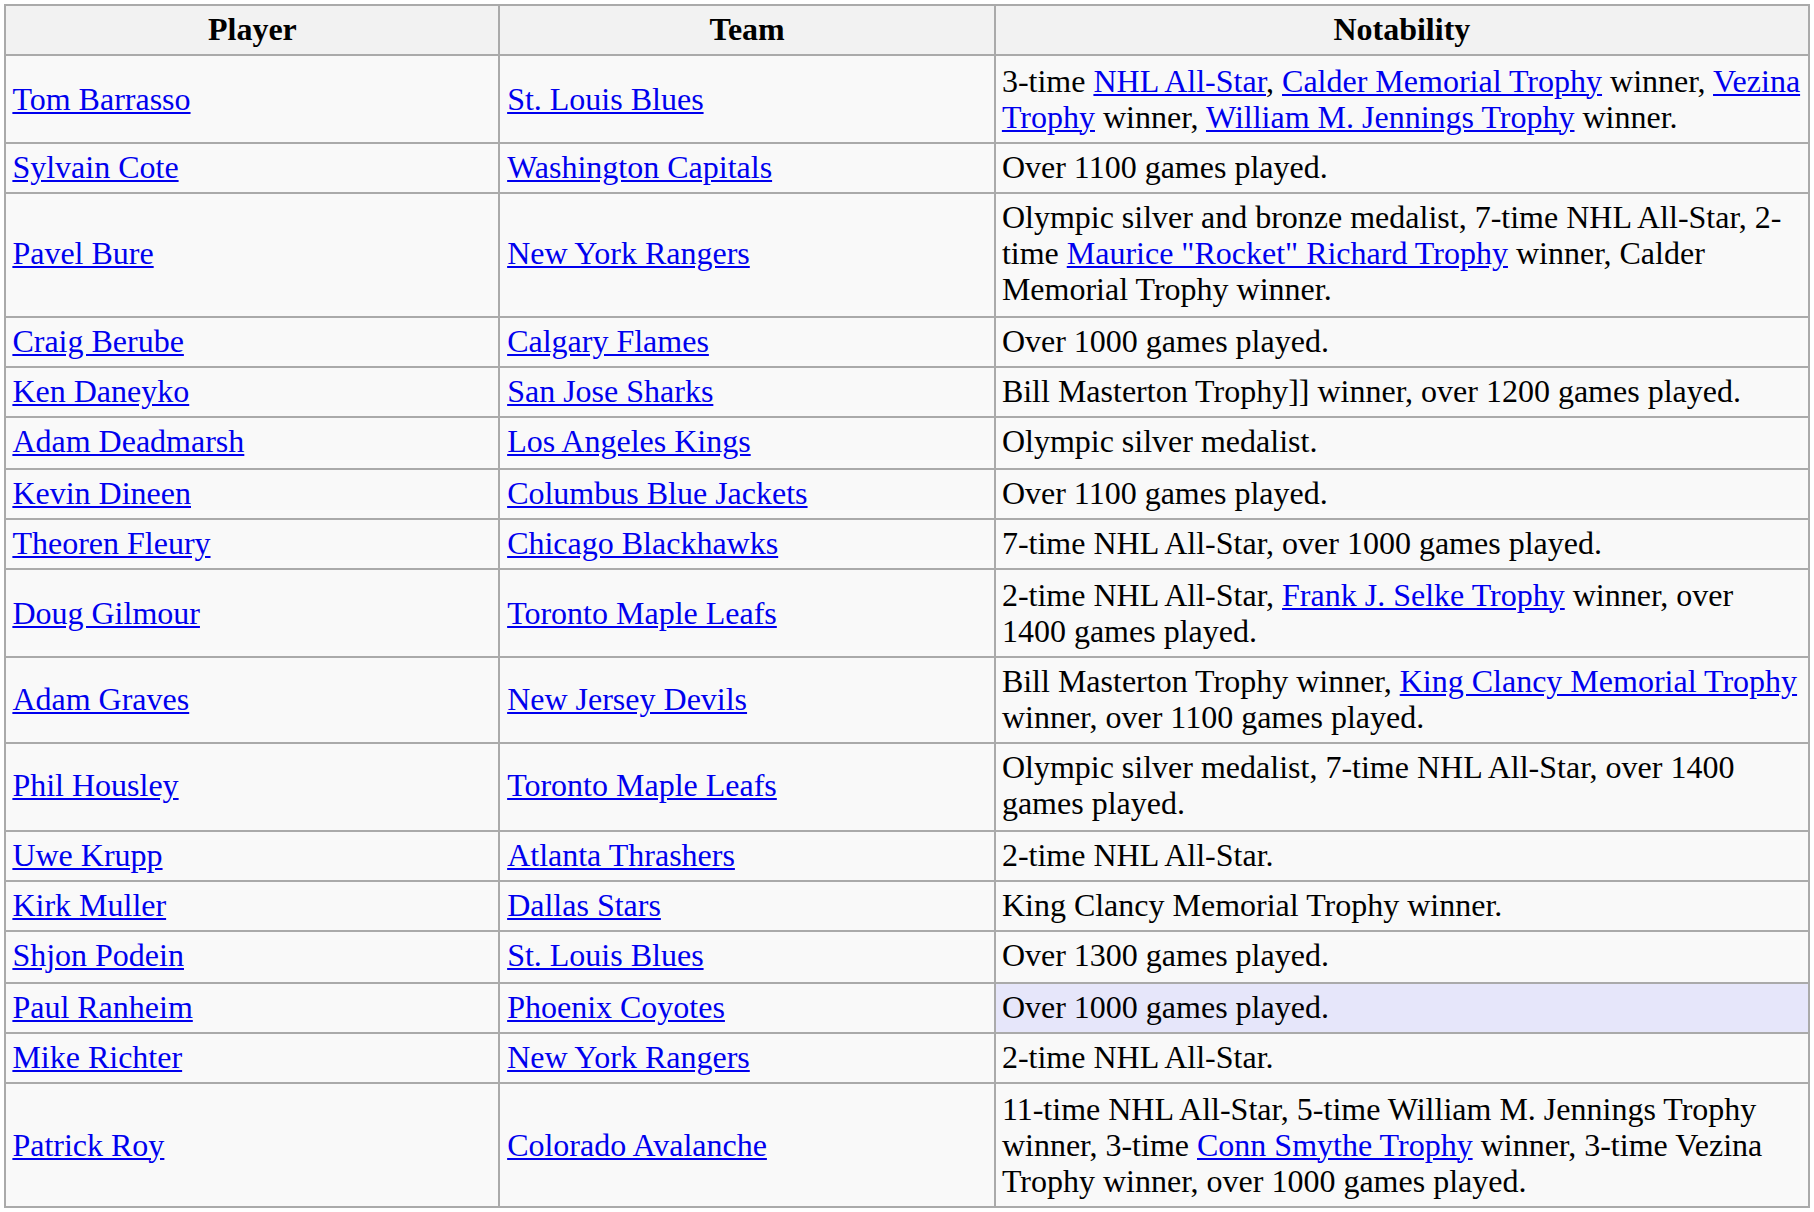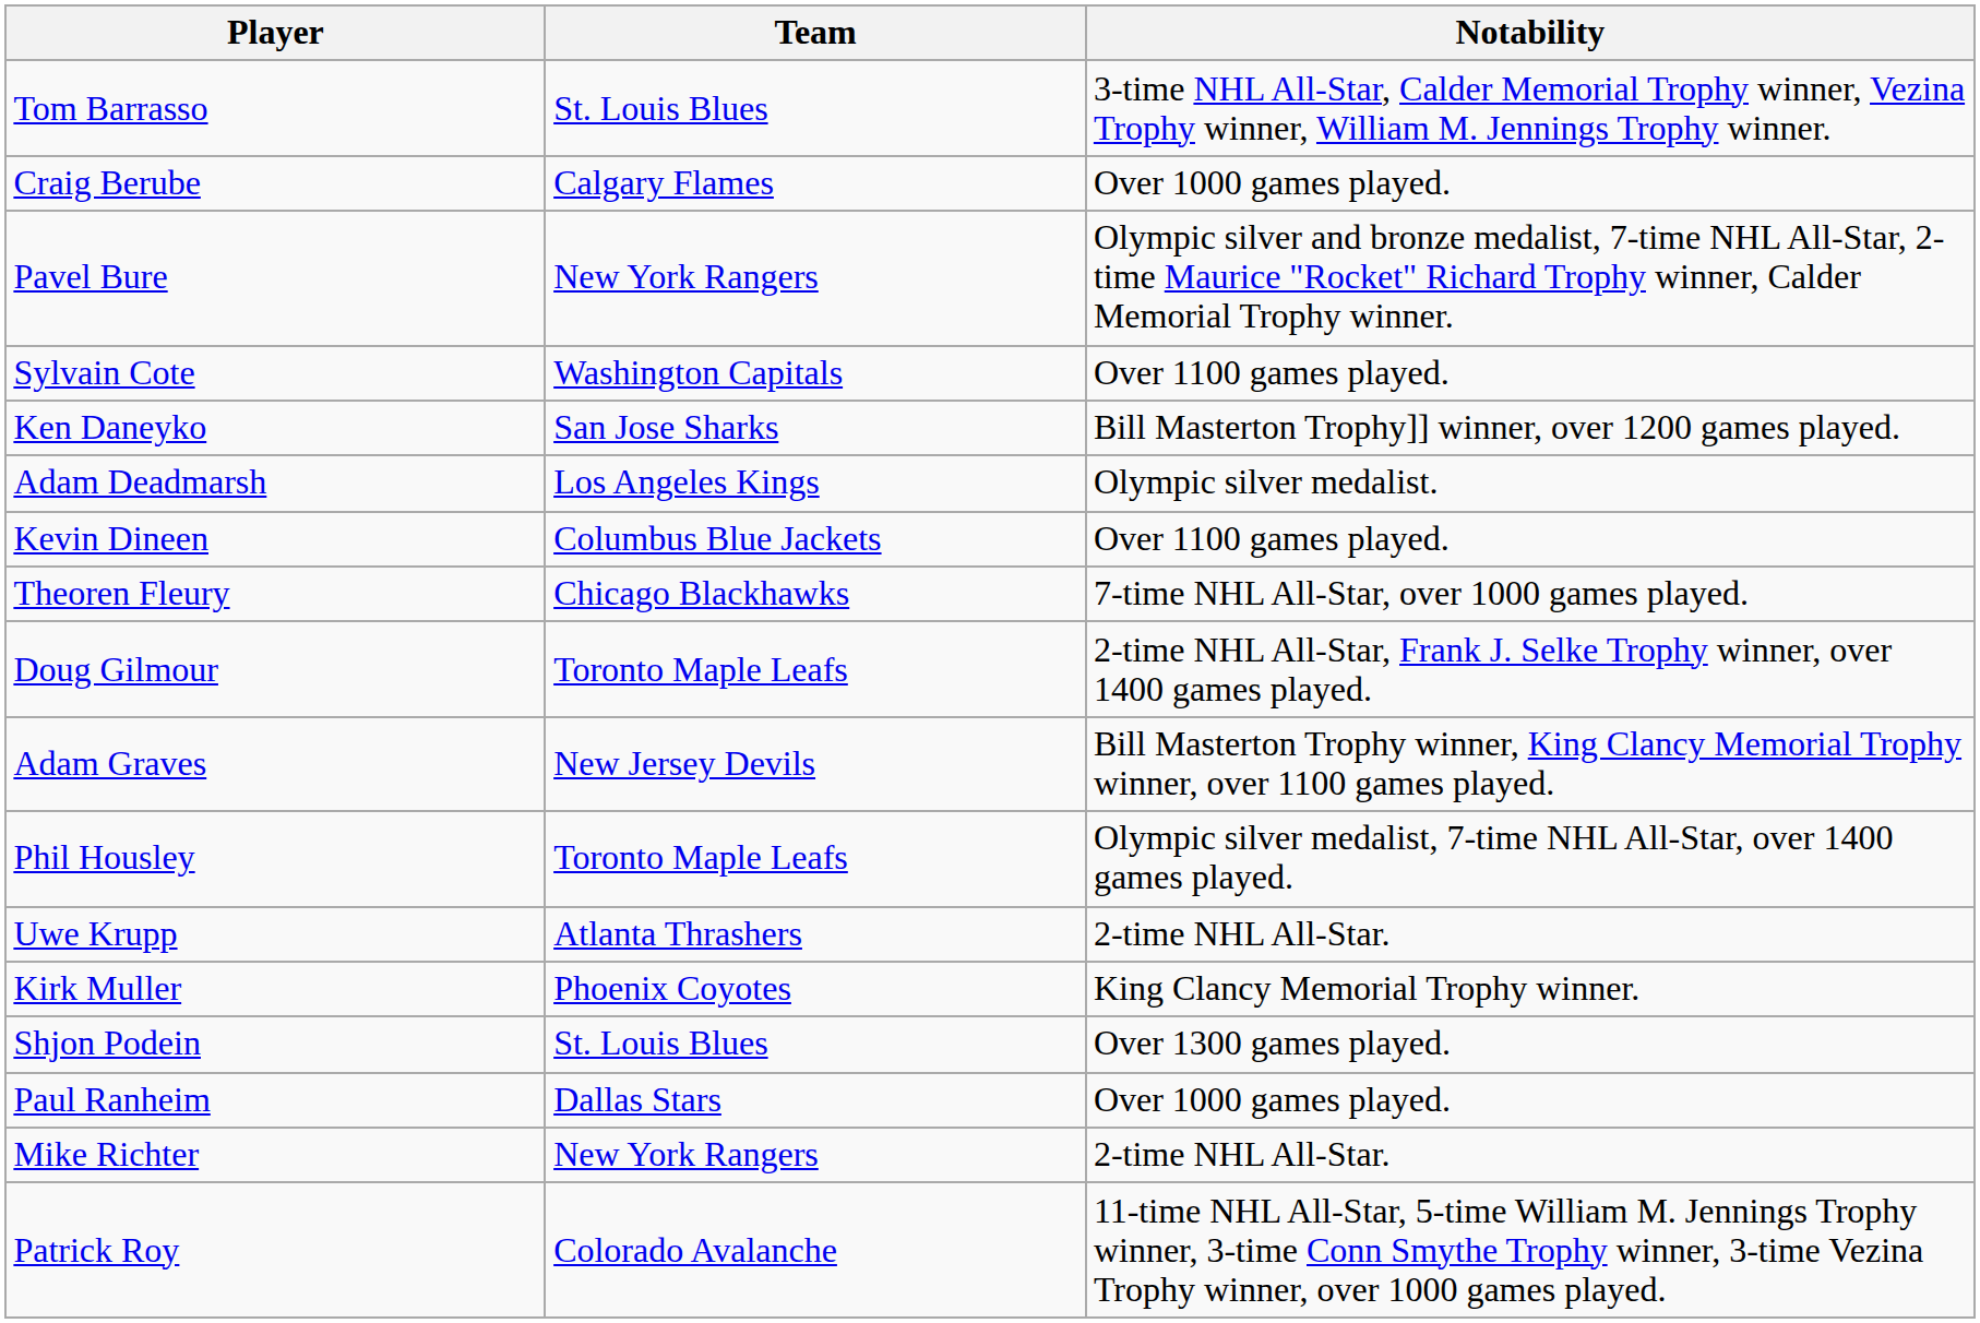 <table class="wikitable">
 <tr>
 <th style="width:15em">Player</th>
 <th style="width:15em">Team</th>
 <th style="width:25em">Notability</th>
 </tr>
 <tr>
 <td><a href='#'>Tom Barrasso</a></td>
 <td><a href='#'>St. Louis Blues</a></td>
 <td>3-time <a href='#'>NHL All-Star</a>, <a href='#'>Calder Memorial Trophy</a> winner, <a href='#'>Vezina Trophy</a> winner, <a href='#'>William M. Jennings Trophy</a> winner.</td>
 </tr>
 <tr>
-<td><a href='#'>Sylvain Cote</a></td>
-<td><a href='#'>Washington Capitals</a></td>
-<td>Over 1100 games played.</td>
+<td><a href='#'>Craig Berube</a></td>
+<td><a href='#'>Calgary Flames</a></td>
+<td>Over 1000 games played.</td>
 </tr>
 <tr>
 <td><a href='#'>Pavel Bure</a></td>
 <td><a href='#'>New York Rangers</a></td>
 <td>Olympic silver and bronze medalist, 7-time NHL All-Star, 2-time <a href='#'>Maurice "Rocket" Richard Trophy</a> winner, Calder Memorial Trophy winner.</td>
 </tr>
 <tr>
-<td><a href='#'>Craig Berube</a></td>
-<td><a href='#'>Calgary Flames</a></td>
-<td>Over 1000 games played.</td>
+<td><a href='#'>Sylvain Cote</a></td>
+<td><a href='#'>Washington Capitals</a></td>
+<td>Over 1100 games played.</td>
 </tr>
 <tr>
 <td><a href='#'>Ken Daneyko</a></td>
 <td><a href='#'>San Jose Sharks</a></td>
 <td>Bill Masterton Trophy]] winner, over 1200 games played.</td>
 </tr>
 <tr>
 <td><a href='#'>Adam Deadmarsh</a></td>
 <td><a href='#'>Los Angeles Kings</a></td>
 <td>Olympic silver medalist.</td>
 </tr>
 <tr>
 <td><a href='#'>Kevin Dineen</a></td>
 <td><a href='#'>Columbus Blue Jackets</a></td>
 <td>Over 1100 games played.</td>
 </tr>
 <tr>
 <td><a href='#'>Theoren Fleury</a></td>
 <td><a href='#'>Chicago Blackhawks</a></td>
 <td>7-time NHL All-Star, over 1000 games played.</td>
 </tr>
 <tr>
 <td><a href='#'>Doug Gilmour</a></td>
 <td><a href='#'>Toronto Maple Leafs</a></td>
 <td>2-time NHL All-Star, <a href='#'>Frank J. Selke Trophy</a> winner, over 1400 games played.</td>
 </tr>
 <tr>
 <td><a href='#'>Adam Graves</a></td>
 <td><a href='#'>New Jersey Devils</a></td>
 <td>Bill Masterton Trophy winner, <a href='#'>King Clancy Memorial Trophy</a> winner, over 1100 games played.</td>
 </tr>
 <tr>
 <td><a href='#'>Phil Housley</a></td>
 <td><a href='#'>Toronto Maple Leafs</a></td>
 <td>Olympic silver medalist, 7-time NHL All-Star, over 1400 games played.</td>
 </tr>
 <tr>
 <td><a href='#'>Uwe Krupp</a></td>
 <td><a href='#'>Atlanta Thrashers</a></td>
 <td>2-time NHL All-Star.</td>
 </tr>
 <tr>
 <td><a href='#'>Kirk Muller</a></td>
-<td><a href='#'>Dallas Stars</a></td>
+<td><a href='#'>Phoenix Coyotes</a></td>
 <td>King Clancy Memorial Trophy winner.</td>
 </tr>
 <tr>
 <td><a href='#'>Shjon Podein</a></td>
 <td><a href='#'>St. Louis Blues</a></td>
 <td>Over 1300 games played.</td>
 </tr>
 <tr>
 <td><a href='#'>Paul Ranheim</a></td>
-<td><a href='#'>Phoenix Coyotes</a></td>
-<td style="background: lavender;">Over 1000 games played.</td>
+<td><a href='#'>Dallas Stars</a></td>
+<td>Over 1000 games played.</td>
 </tr>
 <tr>
 <td><a href='#'>Mike Richter</a></td>
 <td><a href='#'>New York Rangers</a></td>
 <td>2-time NHL All-Star.</td>
 </tr>
 <tr>
 <td><a href='#'>Patrick Roy</a></td>
 <td><a href='#'>Colorado Avalanche</a></td>
 <td>11-time NHL All-Star, 5-time William M. Jennings Trophy winner, 3-time <a href='#'>Conn Smythe Trophy</a> winner, 3-time Vezina Trophy winner, over 1000 games played.</td>
 </tr>
 </table>
